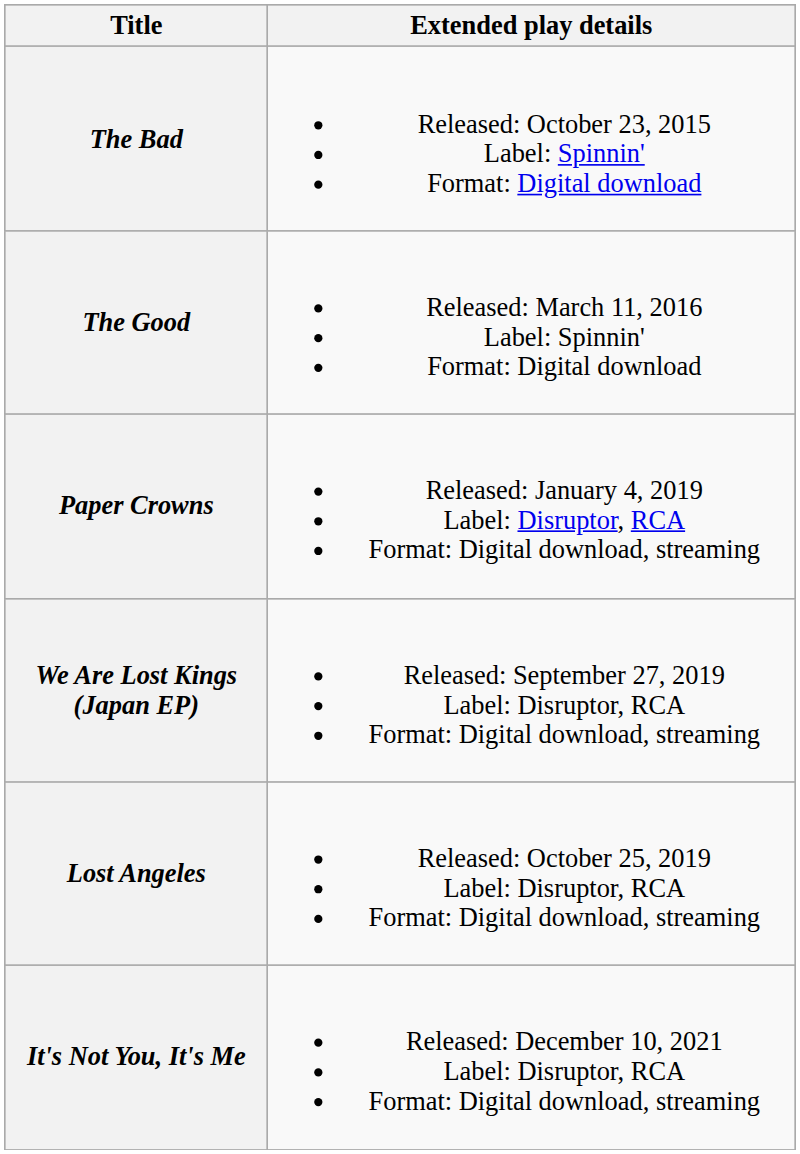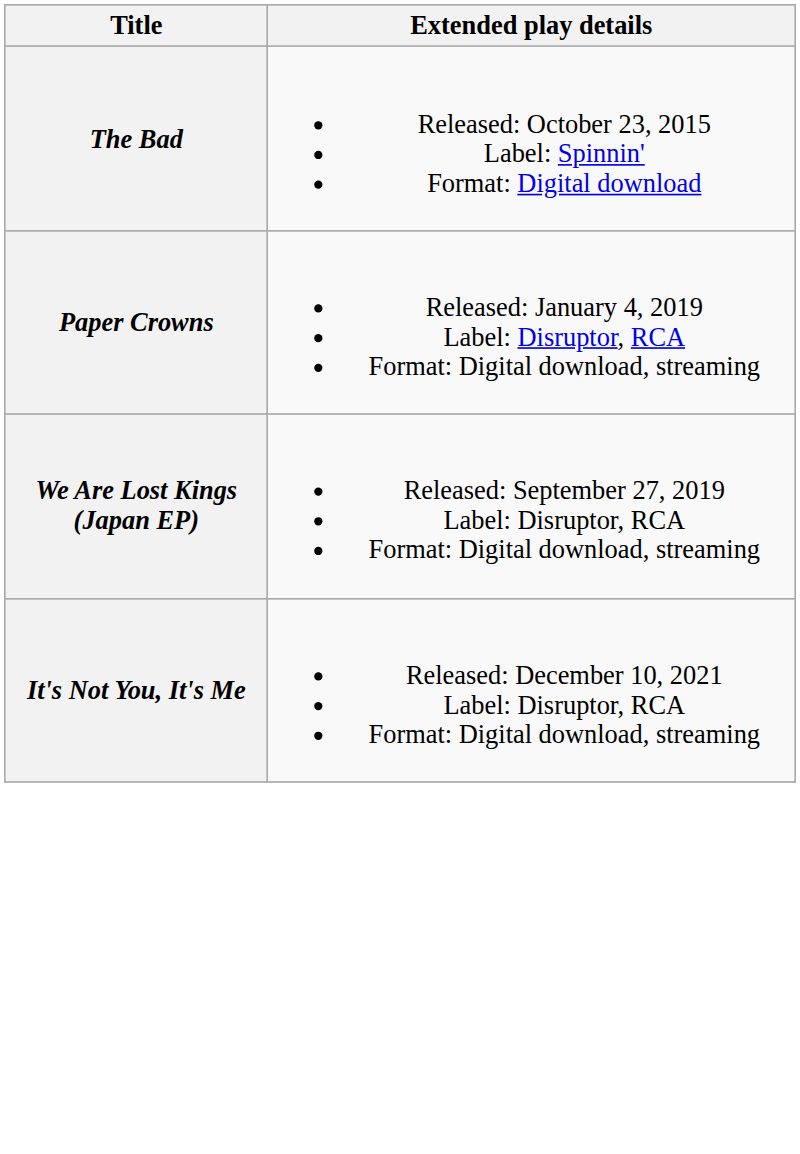 <table class="wikitable plainrowheaders" style="text-align:center;">
 <tr>
 <th scope="col" style="width:9.5em;">Title</th>
 <th scope="col" style="width:19.5em;">Extended play details</th>
 </tr>
 <tr>
 <th scope="row"><em>The Bad</em></th>
 <td><br><ul><li>Released: October 23, 2015</li><li>Label: <a href='#'>Spinnin'</a></li><li>Format: <a href='#'>Digital download</a></li></ul></td>
 </tr>
 <tr>
-<th scope="row"><em>The Good</em></th>
-<td><br><ul><li>Released: March 11, 2016</li><li>Label: Spinnin'</li><li>Format: Digital download</li></ul></td>
-</tr>
-<tr>
 <th scope="row"><em>Paper Crowns</em></th>
 <td><br><ul><li>Released: January 4, 2019</li><li>Label: <a href='#'>Disruptor</a>, <a href='#'>RCA</a></li><li>Format: Digital download, streaming</li></ul></td>
 </tr>
 <tr>
 <th scope="row"><em>We Are Lost Kings (Japan EP)</em></th>
 <td><br><ul><li>Released: September 27, 2019 </li><li>Label: Disruptor, RCA</li><li>Format: Digital download, streaming</li></ul></td>
 </tr>
 <tr>
-<th scope="row"><em>Lost Angeles</em></th>
-<td><br><ul><li>Released: October 25, 2019</li><li>Label: Disruptor, RCA</li><li>Format: Digital download, streaming</li></ul></td>
-</tr>
-<tr>
 <th scope="row"><em>It's Not You, It's Me</em></th>
 <td><br><ul><li>Released: December 10, 2021</li><li>Label: Disruptor, RCA</li><li>Format: Digital download, streaming</li></ul></td>
 </tr>
 </table>
